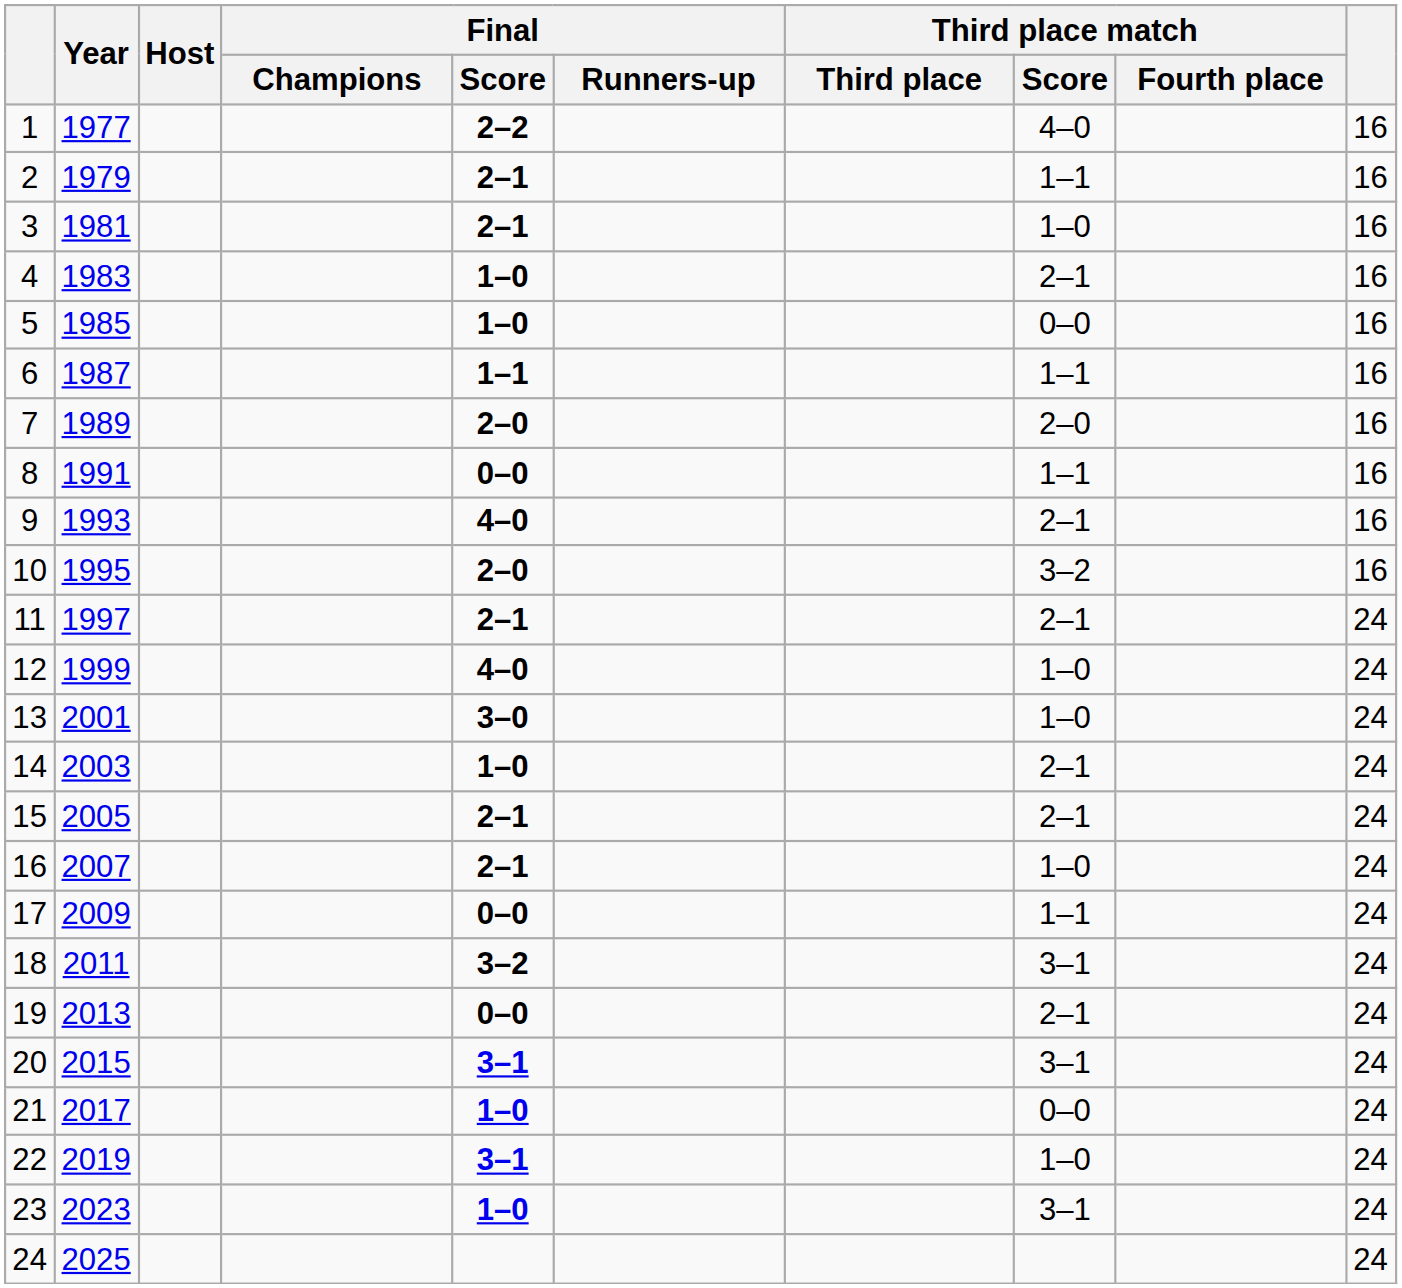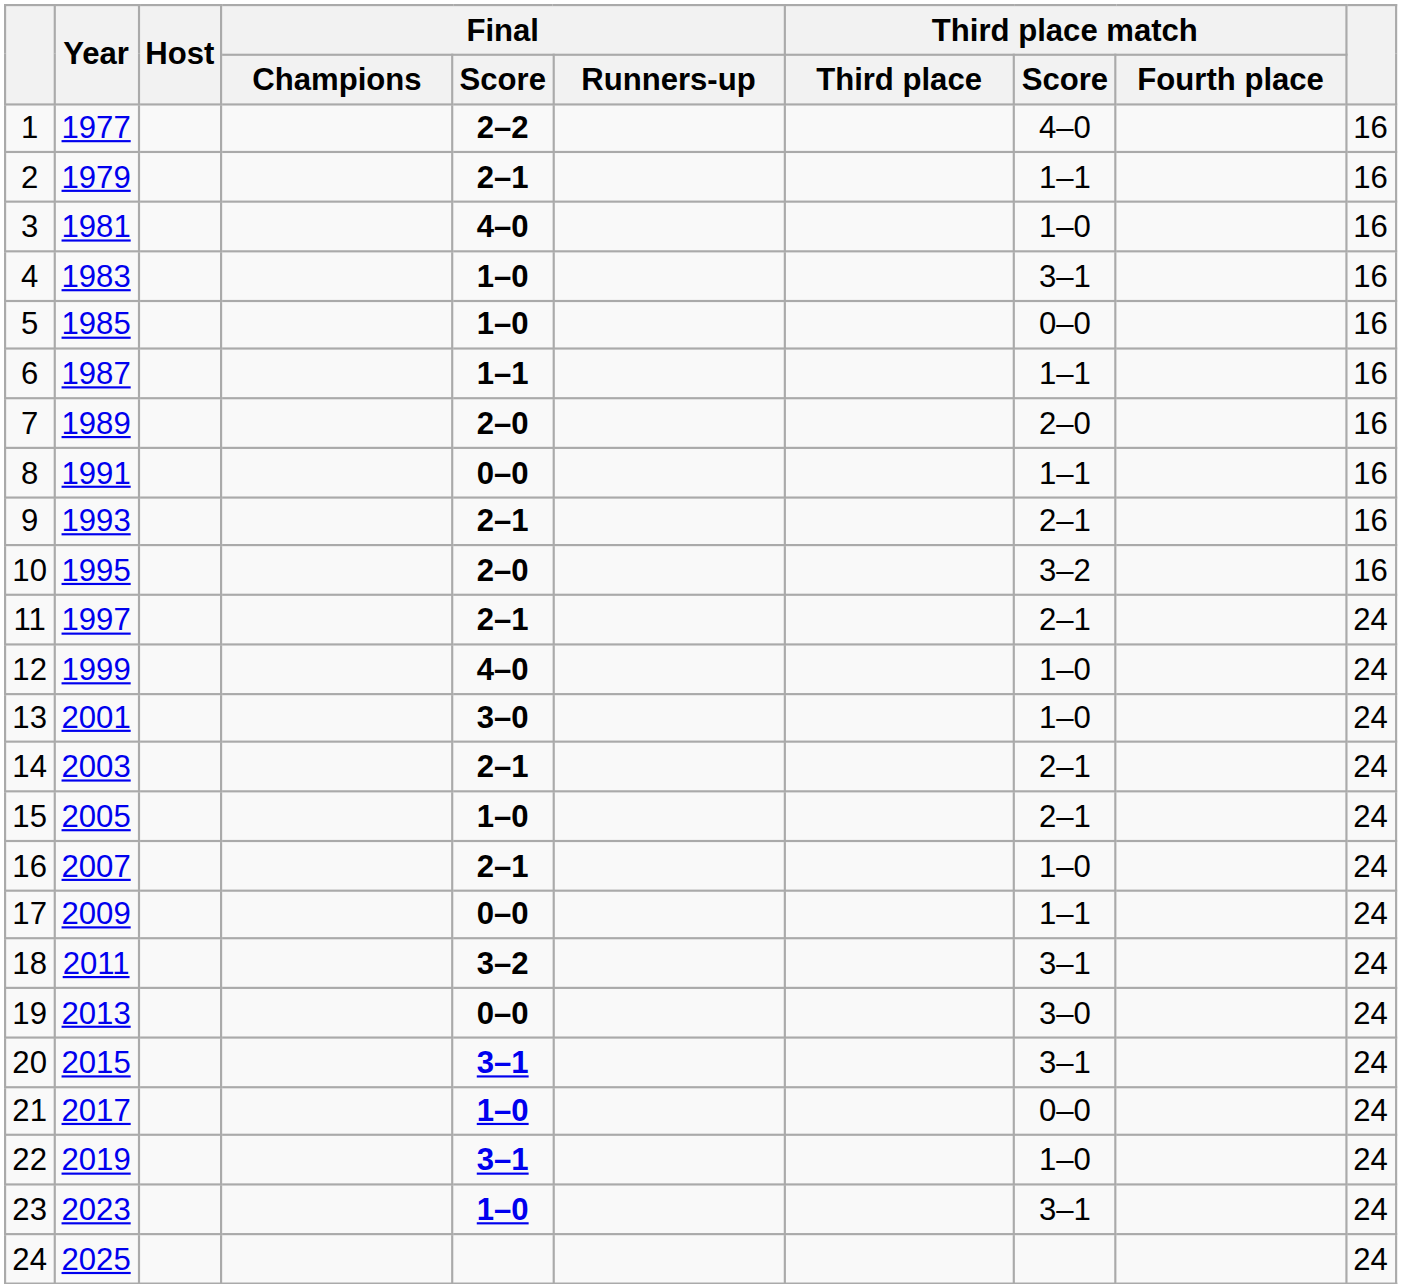 <table class= "wikitable sortable" style= "text-align:center; font-size:90%">
 <tr>
 <th rowspan=2 width= px></th>
 <th rowspan=2 width= px>Year</th>
 <th rowspan=2 width= px>Host</th>
 <th colspan=3>Final</th>
 <th colspan=3>Third place match</th>
 <th rowspan=2></th>
 </tr>
 <tr>
 <th width= 100px> Champions</th>
 <th width=>Score</th>
 <th width= 100px> Runners-up</th>
 <th width= 100px> Third place</th>
 <th width=>Score</th>
 <th width= 100px>Fourth place</th>
 </tr>
 <tr align=center>
 <td>1</td>
 <td><a href='#'>1977</a></td>
 <td align=left></td>
 <td><strong></strong></td>
 <td><strong>2–2</strong> <br></td>
 <td></td>
 <td></td>
 <td>4–0</td>
 <td></td>
 <td>16</td>
 </tr>
 <tr align=center>
 <td>2</td>
 <td><a href='#'>1979</a></td>
 <td align=left></td>
 <td><strong></strong></td>
 <td><strong>2–1</strong></td>
 <td></td>
 <td></td>
 <td>1–1 <br></td>
 <td></td>
 <td>16</td>
 </tr>
 <tr align=center>
 <td>3</td>
 <td><a href='#'>1981</a></td>
 <td align=left></td>
 <td><strong></strong></td>
-<td><strong>2–1</strong></td>
+<td><strong>4–0</strong></td>
 <td></td>
 <td></td>
 <td>1–0</td>
 <td></td>
 <td>16</td>
 </tr>
 <tr align=center>
 <td>4</td>
 <td><a href='#'>1983</a></td>
 <td align=left></td>
 <td><strong></strong></td>
 <td><strong>1–0</strong></td>
 <td></td>
 <td></td>
-<td>2–1 </td>
+<td>3–1</td>
 <td></td>
 <td>16</td>
 </tr>
 <tr align=center>
 <td>5</td>
 <td><a href='#'>1985</a></td>
 <td align=left></td>
 <td><strong></strong></td>
 <td><strong>1–0</strong> </td>
 <td></td>
 <td></td>
 <td>0–0 <br></td>
 <td></td>
 <td>16</td>
 </tr>
 <tr align=center>
 <td>6</td>
 <td><a href='#'>1987</a></td>
 <td align=left></td>
 <td><strong></strong></td>
 <td><strong>1–1</strong> <br></td>
 <td></td>
 <td></td>
 <td>1–1 <br></td>
 <td></td>
 <td>16</td>
 </tr>
 <tr align=center>
 <td>7</td>
 <td><a href='#'>1989</a></td>
 <td align=left></td>
 <td><strong></strong></td>
 <td><strong>2–0</strong></td>
 <td></td>
 <td></td>
 <td>2–0</td>
 <td></td>
 <td>16</td>
 </tr>
 <tr align=center>
 <td>8</td>
 <td><a href='#'>1991</a></td>
 <td align=left></td>
 <td><strong></strong></td>
 <td><strong>0–0</strong> <br></td>
 <td></td>
 <td></td>
 <td>1–1 <br></td>
 <td></td>
 <td>16</td>
 </tr>
 <tr align=center>
 <td>9</td>
 <td><a href='#'>1993</a></td>
 <td align=left></td>
 <td><strong></strong></td>
-<td><strong>4–0</strong></td>
+<td><strong>2–1</strong></td>
 <td></td>
 <td></td>
 <td>2–1</td>
 <td></td>
 <td>16</td>
 </tr>
 <tr align=center>
 <td>10</td>
 <td><a href='#'>1995</a></td>
 <td align=left></td>
 <td><strong></strong></td>
 <td><strong>2–0</strong></td>
 <td></td>
 <td></td>
 <td>3–2</td>
 <td></td>
 <td>16</td>
 </tr>
 <tr align=center>
 <td>11</td>
 <td><a href='#'>1997</a></td>
 <td align=left></td>
 <td><strong></strong></td>
 <td><strong>2–1</strong></td>
 <td></td>
 <td></td>
 <td>2–1</td>
 <td></td>
 <td>24</td>
 </tr>
 <tr align=center>
 <td>12</td>
 <td><a href='#'>1999</a></td>
 <td align=left></td>
 <td><strong></strong></td>
 <td><strong>4–0</strong></td>
 <td></td>
 <td></td>
 <td>1–0</td>
 <td></td>
 <td>24</td>
 </tr>
 <tr align=center>
 <td>13</td>
 <td><a href='#'>2001</a></td>
 <td align=left></td>
 <td><strong></strong></td>
 <td><strong>3–0</strong></td>
 <td></td>
 <td></td>
 <td>1–0</td>
 <td></td>
 <td>24</td>
 </tr>
 <tr align="center">
 <td>14</td>
 <td><a href='#'>2003</a></td>
 <td align=left></td>
 <td><strong></strong></td>
-<td><strong>1–0</strong></td>
+<td><strong>2–1</strong></td>
 <td></td>
 <td></td>
 <td>2–1</td>
 <td></td>
 <td>24</td>
 </tr>
 <tr align=center>
 <td>15</td>
 <td><a href='#'>2005</a></td>
 <td align=left></td>
 <td><strong></strong></td>
-<td><strong>2–1</strong></td>
+<td><strong>1–0</strong></td>
 <td></td>
 <td></td>
 <td>2–1</td>
 <td></td>
 <td>24</td>
 </tr>
 <tr align=center>
 <td>16</td>
 <td><a href='#'>2007</a></td>
 <td align=left></td>
 <td><strong></strong></td>
 <td><strong>2–1</strong></td>
 <td></td>
 <td></td>
 <td>1–0</td>
 <td></td>
 <td>24</td>
 </tr>
 <tr align=center>
 <td>17</td>
 <td><a href='#'>2009</a></td>
 <td align=left></td>
 <td><strong></strong></td>
 <td><strong>0–0</strong> <br></td>
 <td></td>
 <td></td>
 <td>1–1 <br></td>
 <td></td>
 <td>24</td>
 </tr>
 <tr align=center>
 <td>18</td>
 <td><a href='#'>2011</a></td>
 <td align=left></td>
 <td><strong></strong></td>
 <td><strong>3–2</strong> </td>
 <td></td>
 <td></td>
 <td>3–1</td>
 <td></td>
 <td>24</td>
 </tr>
 <tr align=center>
 <td>19</td>
 <td><a href='#'>2013</a></td>
 <td align=left></td>
 <td><strong></strong></td>
 <td><strong>0–0</strong> <br></td>
 <td></td>
 <td></td>
-<td>2–1 </td>
+<td>3–0</td>
 <td></td>
 <td>24</td>
 </tr>
 <tr align=center>
 <td>20</td>
 <td><a href='#'>2015</a></td>
 <td align=left></td>
 <td><strong></strong></td>
 <td><strong><a href='#'>3–1</a></strong></td>
 <td></td>
 <td></td>
 <td>3–1</td>
 <td></td>
 <td>24</td>
 </tr>
 <tr align=center>
 <td>21</td>
 <td><a href='#'>2017</a></td>
 <td align=left></td>
 <td><strong></strong></td>
 <td><strong><a href='#'>1–0</a></strong></td>
 <td></td>
 <td></td>
 <td>0–0 <br></td>
 <td></td>
 <td>24</td>
 </tr>
 <tr align=center>
 <td>22</td>
 <td><a href='#'>2019</a></td>
 <td align=left></td>
 <td><strong></strong></td>
 <td><strong><a href='#'>3–1</a></strong></td>
 <td></td>
 <td></td>
 <td>1–0 </td>
 <td></td>
 <td>24</td>
 </tr>
 <tr align=center>
 <td>23</td>
 <td><a href='#'>2023</a></td>
 <td align=left></td>
 <td><strong></strong></td>
 <td><strong><a href='#'>1–0</a></strong></td>
 <td></td>
 <td></td>
 <td>3–1</td>
 <td></td>
 <td>24</td>
 </tr>
 <tr align=center>
 <td>24</td>
 <td><a href='#'>2025</a></td>
 <td align=left></td>
 <td></td>
 <td></td>
 <td></td>
 <td></td>
 <td></td>
 <td></td>
 <td>24</td>
 </tr>
 <tr>
 </tr>
 </table>
